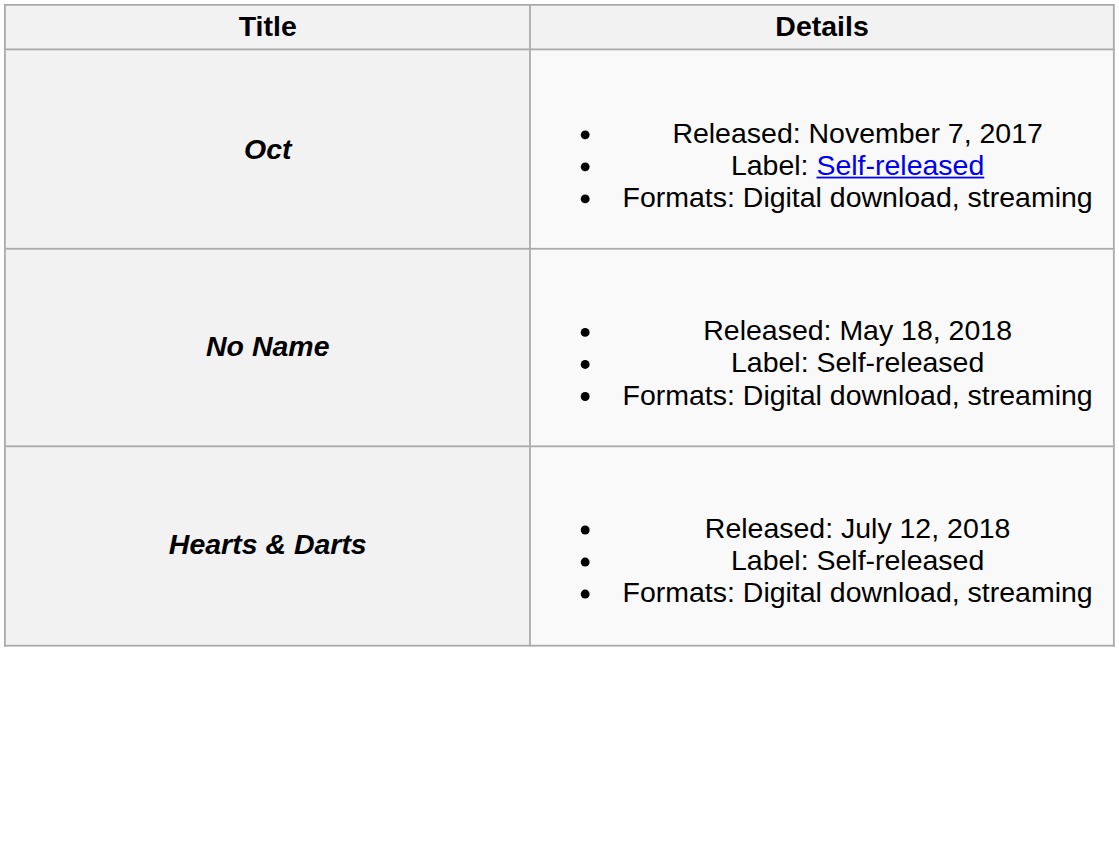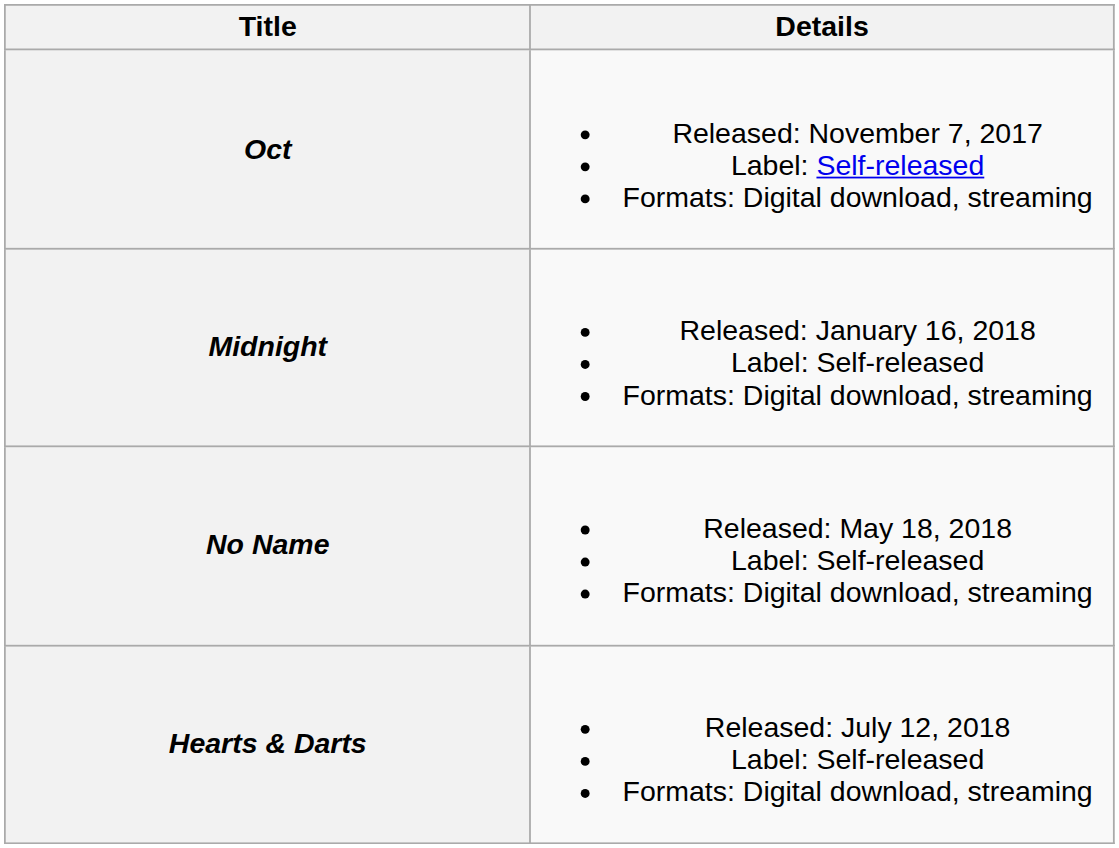 <table class="wikitable plainrowheaders" style="text-align:center;">
 <tr>
 <th scope="col" style="width:18em;">Title</th>
 <th scope="col" style="width:20em;">Details</th>
 </tr>
 <tr>
 <th ! scope="row"><em>Oct</em> <br></th>
 <td><br><ul><li>Released: November 7, 2017</li><li>Label: <a href='#'>Self-released</a></li><li>Formats: Digital download, streaming</li></ul></td>
 </tr>
 <tr>
+<th scope="row"><em>Midnight</em> <br></th>
+<td><br><ul><li>Released: January 16, 2018</li><li>Label: Self-released</li><li>Formats: Digital download, streaming</li></ul></td>
+</tr>
+<tr>
 <th scope="row"><em>No Name</em> <br></th>
 <td><br><ul><li>Released: May 18, 2018</li><li>Label: Self-released</li><li>Formats: Digital download, streaming</li></ul></td>
 </tr>
 <tr>
 <th scope="row"><em>Hearts & Darts</em></th>
 <td><br><ul><li>Released: July 12, 2018</li><li>Label: Self-released</li><li>Formats: Digital download, streaming</li></ul></td>
 </tr>
 </table>
